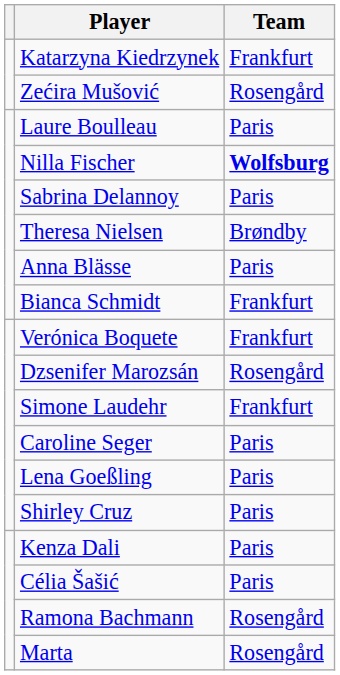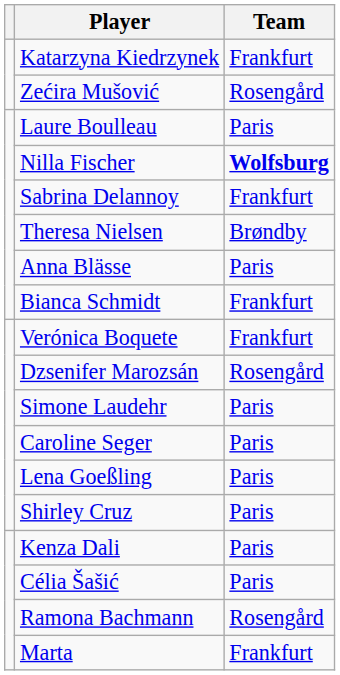 <table class="wikitable" style="text-align:center">
 <tr>
 <th></th>
 <th>Player</th>
 <th>Team</th>
 </tr>
 <tr>
 <td rowspan=2></td>
 <td align=left> <a href='#'>Katarzyna Kiedrzynek</a></td>
 <td align=left> <a href='#'>Frankfurt</a></td>
 </tr>
 <tr>
 <td align=left> <a href='#'>Zećira Mušović</a></td>
 <td align=left> <a href='#'>Rosengård</a></td>
 </tr>
 <tr>
 <td rowspan=6></td>
 <td align=left> <a href='#'>Laure Boulleau</a></td>
 <td align=left> <a href='#'>Paris</a></td>
 </tr>
 <tr>
 <td align=left> <a href='#'>Nilla Fischer</a></td>
 <td align=left><strong> <a href='#'>Wolfsburg</a></strong></td>
 </tr>
 <tr>
 <td align=left> <a href='#'>Sabrina Delannoy</a></td>
-<td align=left> <a href='#'>Paris</a></td>
+<td align=left> <a href='#'>Frankfurt</a></td>
 </tr>
 <tr>
 <td align=left> <a href='#'>Theresa Nielsen</a></td>
 <td align=left> <a href='#'>Brøndby</a></td>
 </tr>
 <tr>
 <td align=left> <a href='#'>Anna Blässe</a></td>
 <td align=left> <a href='#'>Paris</a></td>
 </tr>
 <tr>
 <td align=left> <a href='#'>Bianca Schmidt</a></td>
 <td align=left> <a href='#'>Frankfurt</a></td>
 </tr>
 <tr>
 <td rowspan=6></td>
 <td align=left> <a href='#'>Verónica Boquete</a></td>
 <td align=left> <a href='#'>Frankfurt</a></td>
 </tr>
 <tr>
 <td align=left> <a href='#'>Dzsenifer Marozsán</a></td>
 <td align=left> <a href='#'>Rosengård</a></td>
 </tr>
 <tr>
 <td align=left> <a href='#'>Simone Laudehr</a></td>
-<td align=left> <a href='#'>Frankfurt</a></td>
+<td align=left> <a href='#'>Paris</a></td>
 </tr>
 <tr>
 <td align=left> <a href='#'>Caroline Seger</a></td>
 <td align=left> <a href='#'>Paris</a></td>
 </tr>
 <tr>
 <td align=left> <a href='#'>Lena Goeßling</a></td>
 <td align=left> <a href='#'>Paris</a></td>
 </tr>
 <tr>
 <td align=left> <a href='#'>Shirley Cruz</a></td>
 <td align=left> <a href='#'>Paris</a></td>
 </tr>
 <tr>
 <td rowspan=4></td>
 <td align=left> <a href='#'>Kenza Dali</a></td>
 <td align=left> <a href='#'>Paris</a></td>
 </tr>
 <tr>
 <td align=left> <a href='#'>Célia Šašić</a></td>
 <td align=left> <a href='#'>Paris</a></td>
 </tr>
 <tr>
 <td align=left> <a href='#'>Ramona Bachmann</a></td>
 <td align=left> <a href='#'>Rosengård</a></td>
 </tr>
 <tr>
 <td align=left> <a href='#'>Marta</a></td>
-<td align=left> <a href='#'>Rosengård</a></td>
+<td align=left> <a href='#'>Frankfurt</a></td>
 </tr>
 </table>
